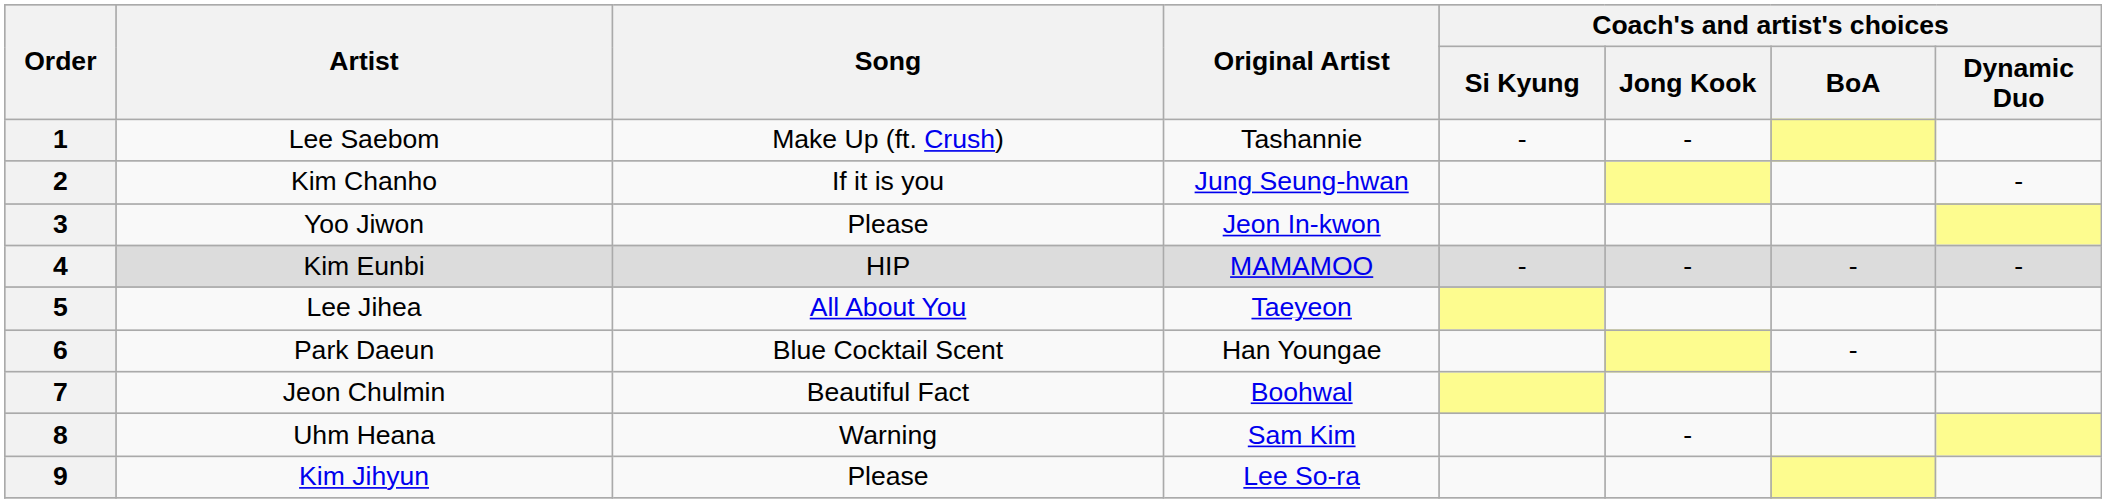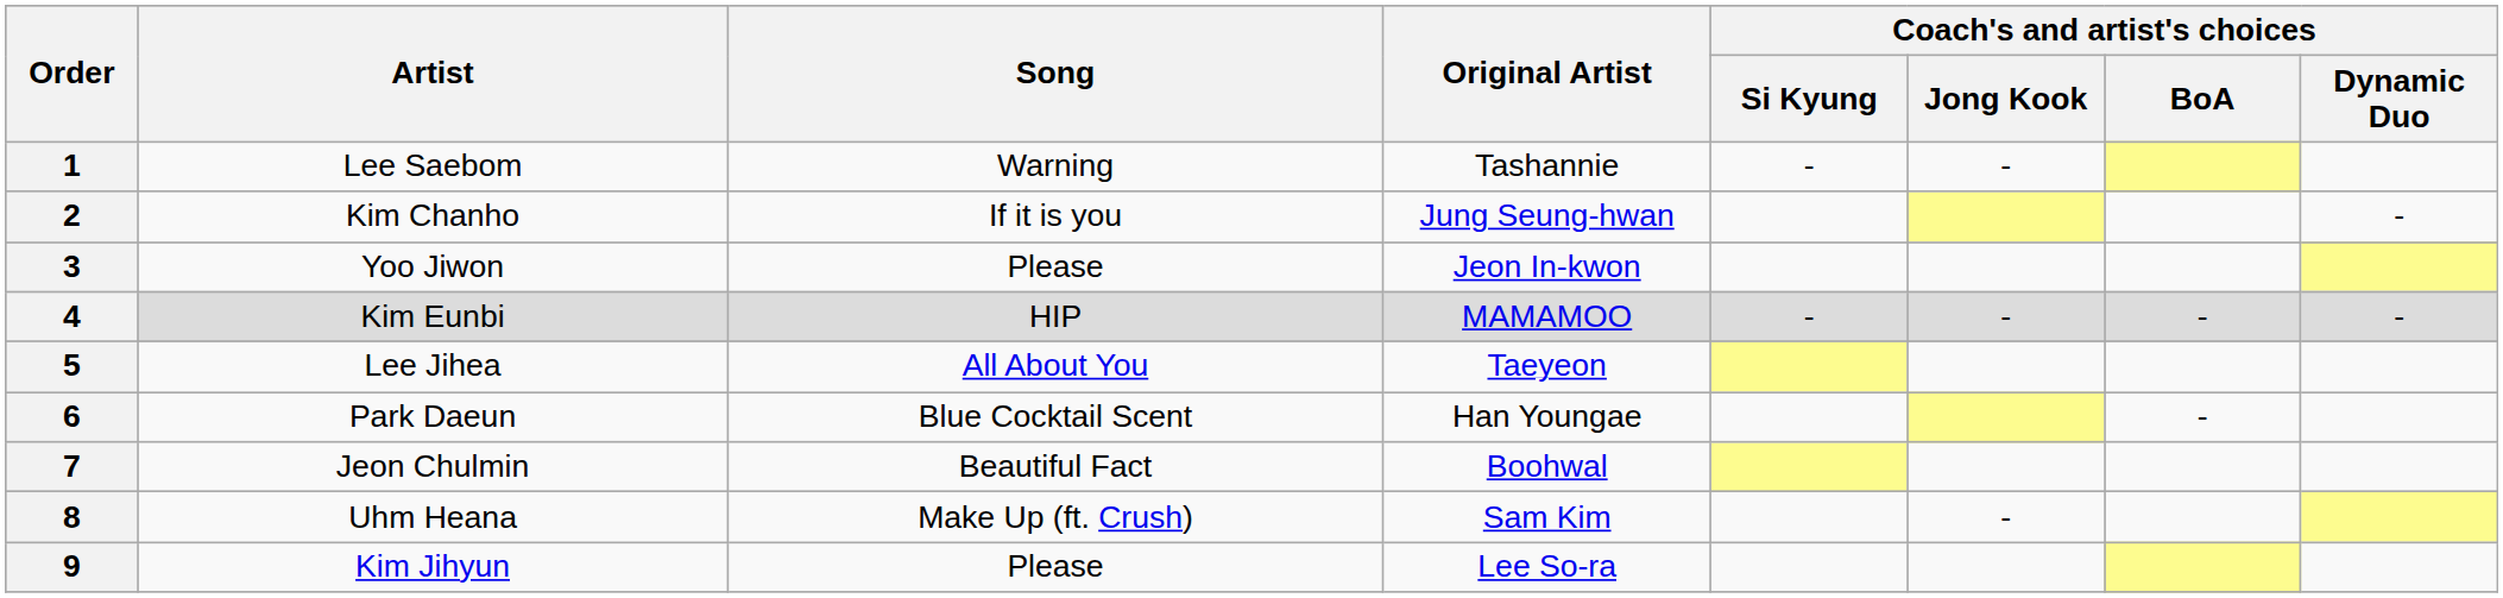 <table class="wikitable" style="text-align:center; width:100%;">
 <tr>
 <th scope="col" rowspan="2" style="width:04%;">Order</th>
 <th scope="col" rowspan="2" style="width:18%;">Artist</th>
 <th scope="col" rowspan="2" style="width:20%;">Song</th>
 <th scope="col" rowspan="2" style="width:10%;">Original Artist</th>
 <th scope="col" colspan="4" style="width:24%;">Coach's and artist's choices</th>
 </tr>
 <tr>
 <th style="width:06%;">Si Kyung</th>
 <th stylw="width:06%;">Jong Kook</th>
 <th style="width:06%;">BoA</th>
 <th style="width:06%;">Dynamic Duo</th>
 </tr>
 <tr>
 <th>1</th>
 <td>Lee Saebom</td>
-<td>Make Up (ft. <a href='#'>Crush</a>)</td>
+<td>Warning</td>
 <td>Tashannie</td>
 <td>-</td>
 <td>-</td>
 <td bgcolor=#fdfc8f><strong></strong></td>
 <td><strong></strong></td>
 </tr>
 <tr>
 <th>2</th>
 <td>Kim Chanho</td>
 <td>If it is you</td>
 <td><a href='#'>Jung Seung-hwan</a></td>
 <td><strong></strong></td>
 <td bgcolor=#fdfc8f><strong></strong></td>
 <td><strong></strong></td>
 <td>-</td>
 </tr>
 <tr>
 <th>3</th>
 <td>Yoo Jiwon</td>
 <td>Please</td>
 <td><a href='#'>Jeon In-kwon</a></td>
 <td><strong></strong></td>
 <td><strong></strong></td>
 <td><strong></strong></td>
 <td bgcolor=#fdfc8f><strong></strong></td>
 </tr>
 <tr style="background:#DCDCDC;">
 <th>4</th>
 <td>Kim Eunbi</td>
 <td>HIP</td>
 <td><a href='#'>MAMAMOO</a></td>
 <td>-</td>
 <td>-</td>
 <td>-</td>
 <td>-</td>
 </tr>
 <tr>
 <th>5</th>
 <td>Lee Jihea</td>
 <td><a href='#'>All About You</a></td>
 <td><a href='#'>Taeyeon</a></td>
 <td bgcolor=#fdfc8f><strong></strong></td>
 <td><strong></strong></td>
 <td><strong></strong></td>
 <td><strong></strong></td>
 </tr>
 <tr>
 <th>6</th>
 <td>Park Daeun</td>
 <td>Blue Cocktail Scent</td>
 <td>Han Youngae</td>
 <td><strong></strong></td>
 <td bgcolor=#fdfc8f><strong></strong></td>
 <td>-</td>
 <td><strong></strong></td>
 </tr>
 <tr>
 <th>7</th>
 <td>Jeon Chulmin</td>
 <td>Beautiful Fact</td>
 <td><a href='#'>Boohwal</a></td>
 <td bgcolor=#fdfc8f><strong></strong></td>
 <td><strong></strong></td>
 <td><strong></strong></td>
 <td><strong></strong></td>
 </tr>
 <tr>
 <th>8</th>
 <td>Uhm Heana</td>
-<td>Warning</td>
+<td>Make Up (ft. <a href='#'>Crush</a>)</td>
 <td><a href='#'>Sam Kim</a></td>
 <td><strong></strong></td>
 <td>-</td>
 <td><strong></strong></td>
 <td bgcolor=#fdfc8f><strong></strong></td>
 </tr>
 <tr>
 <th>9</th>
 <td><a href='#'>Kim Jihyun</a></td>
 <td>Please</td>
 <td><a href='#'>Lee So-ra</a></td>
 <td><strong></strong></td>
 <td><strong></strong></td>
 <td bgcolor=#fdfc8f><strong></strong></td>
 <td><strong></strong></td>
 </tr>
 </table>
